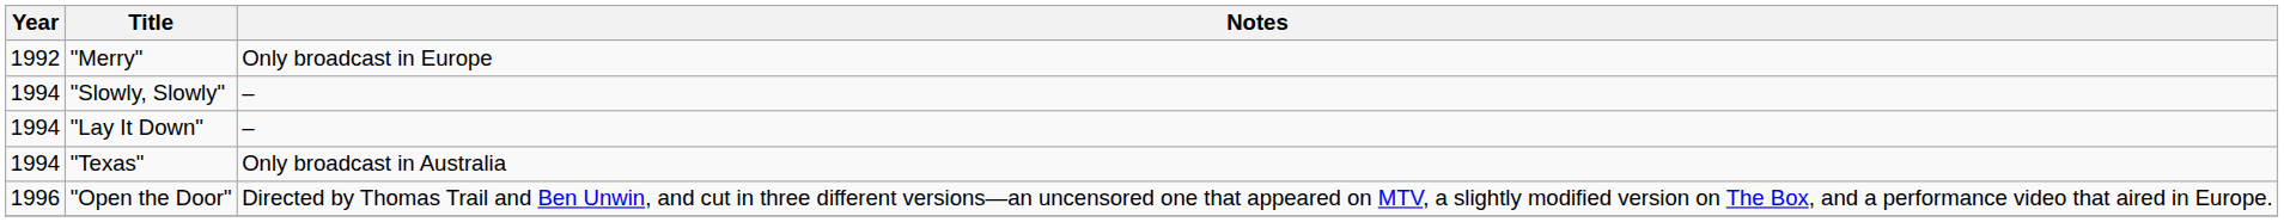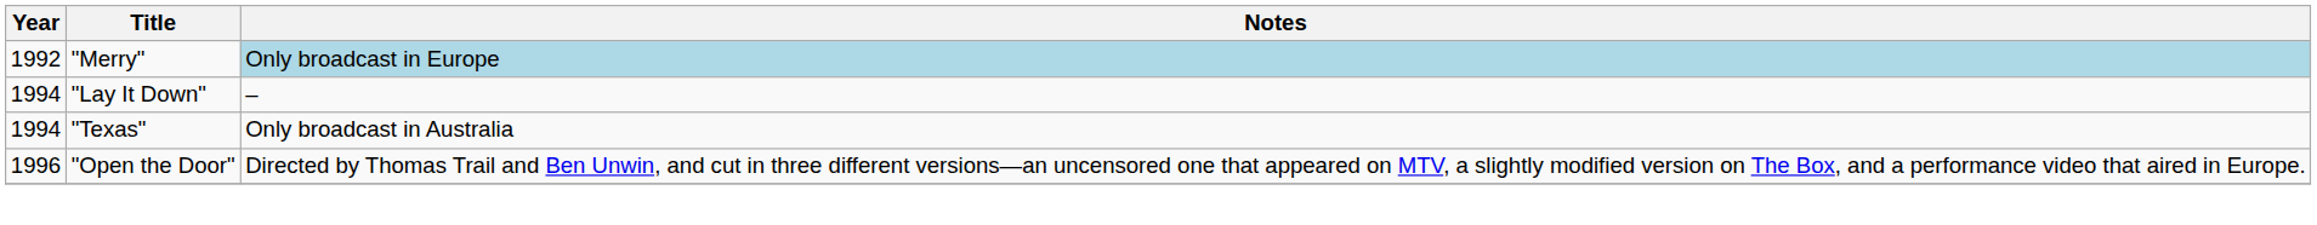 <table class="wikitable">
 <tr>
 <th>Year</th>
 <th>Title</th>
 <th>Notes</th>
 </tr>
 <tr>
 <td>1992</td>
 <td>"Merry"</td>
-<td>Only broadcast in Europe</td>
-</tr>
-<tr>
-<td>1994</td>
-<td>"Slowly, Slowly"</td>
-<td>–</td>
+<td style="background: lightblue;">Only broadcast in Europe</td>
 </tr>
 <tr>
 <td>1994</td>
 <td>"Lay It Down"</td>
 <td>–</td>
 </tr>
 <tr>
 <td>1994</td>
 <td>"Texas"</td>
 <td>Only broadcast in Australia</td>
 </tr>
 <tr>
 <td>1996</td>
 <td>"Open the Door"</td>
 <td>Directed by Thomas Trail and <a href='#'>Ben Unwin</a>, and cut in three different versions—an uncensored one that appeared on <a href='#'>MTV</a>, a slightly modified version on <a href='#'>The Box</a>, and a performance video that aired in Europe.</td>
 </tr>
 <tr>
 </tr>
 </table>
